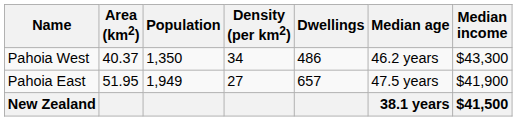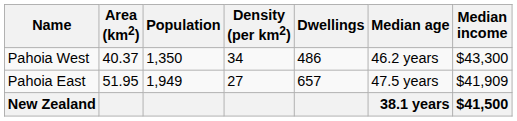 <table class="wikitable defaultright col1left">
 <tr>
 <th>Name</th>
 <th>Area<br>(km<sup>2</sup>)</th>
 <th>Population</th>
 <th>Density<br>(per km<sup>2</sup>)</th>
 <th>Dwellings</th>
 <th>Median age</th>
 <th>Median<br>income</th>
 </tr>
 <tr>
 <td>Pahoia West</td>
 <td>40.37</td>
 <td>1,350</td>
 <td>34</td>
 <td>486</td>
 <td>46.2 years</td>
 <td>$43,300</td>
 </tr>
 <tr>
 <td>Pahoia East</td>
 <td>51.95</td>
 <td>1,949</td>
 <td>27</td>
 <td>657</td>
 <td>47.5 years</td>
-<td>$41,900</td>
+<td>$41,909</td>
 </tr>
 <tr>
 <th>New Zealand</th>
 <th></th>
 <th></th>
 <th></th>
 <th></th>
 <th style="text-align:right;">38.1 years</th>
 <th style="text-align:right;">$41,500</th>
 </tr>
 </table>
